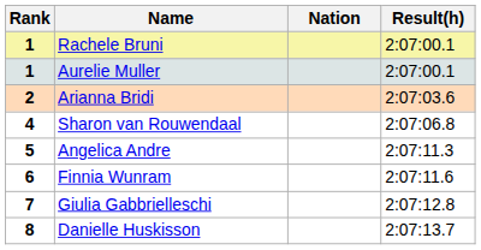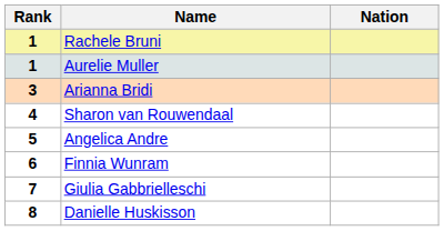 <table class="wikitable" style= "background-color:#FFFFFF; width: 450px;">
 <tr style="background-color:#EFEFEF; text-align:left;">
 <th width="10%">Rank</th>
 <th width="50%">Name</th>
 <th width="20%">Nation</th>
-<th width="20%">Result(h)</th>
 </tr>
 <tr style="background-color:#F7F6A8;">
 <td style="text-align:center"><strong>1</strong></td>
 <td><a href='#'>Rachele Bruni</a></td>
 <td></td>
-<td>2:07:00.1</td>
 </tr>
 <tr style="background-color:#DCE5E5;">
 <td style="text-align:center"><strong>1</strong></td>
 <td><a href='#'>Aurelie Muller</a></td>
 <td></td>
-<td>2:07:00.1</td>
 </tr>
 <tr style="background-color:#FFDAB9;">
-<td style="text-align:center"><strong>2</strong></td>
+<td style="text-align:center"><strong>3</strong></td>
 <td><a href='#'>Arianna Bridi</a></td>
 <td></td>
-<td>2:07:03.6</td>
 </tr>
 <tr style="background-color:#FFFFFF;">
 <td style="text-align:center"><strong>4</strong></td>
 <td><a href='#'>Sharon van Rouwendaal</a></td>
 <td></td>
-<td>2:07:06.8</td>
 </tr>
 <tr style="background-color:#FFFFFF;">
 <td style="text-align:center"><strong>5</strong></td>
 <td><a href='#'>Angelica Andre</a></td>
 <td></td>
-<td>2:07:11.3</td>
 </tr>
 <tr style="background-color:#FFFFFF;">
 <td style="text-align:center"><strong>6</strong></td>
 <td><a href='#'>Finnia Wunram</a></td>
 <td></td>
-<td>2:07:11.6</td>
 </tr>
 <tr style="background-color:#FFFFFF;">
 <td style="text-align:center"><strong>7</strong></td>
 <td><a href='#'>Giulia Gabbrielleschi</a></td>
 <td></td>
-<td>2:07:12.8</td>
 </tr>
 <tr style="background-color:#FFFFFF;">
 <td style="text-align:center"><strong>8</strong></td>
 <td><a href='#'>Danielle Huskisson</a></td>
 <td></td>
-<td>2:07:13.7</td>
 </tr>
 </table>
